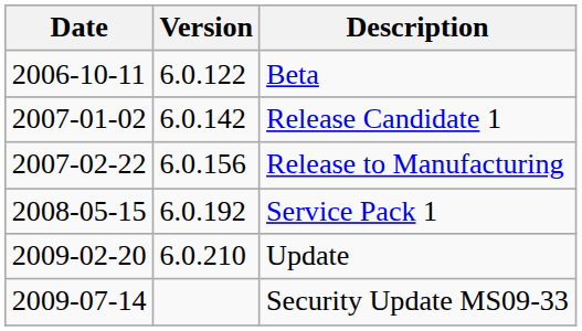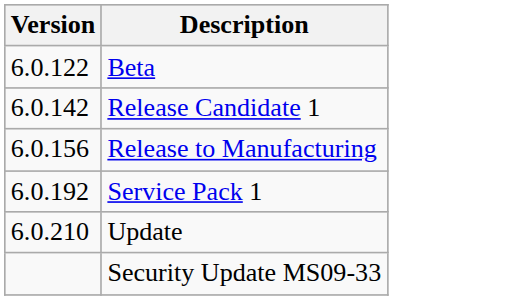 <table class="wikitable">
 <tr>
-<th>Date</th>
 <th>Version</th>
 <th>Description</th>
 </tr>
 <tr>
-<td>2006-10-11</td>
 <td>6.0.122</td>
 <td><a href='#'>Beta</a></td>
 </tr>
 <tr>
-<td>2007-01-02</td>
 <td>6.0.142</td>
 <td><a href='#'>Release Candidate</a> 1</td>
 </tr>
 <tr>
-<td>2007-02-22</td>
 <td>6.0.156</td>
 <td><a href='#'>Release to Manufacturing</a></td>
 </tr>
 <tr>
-<td>2008-05-15</td>
 <td>6.0.192</td>
 <td><a href='#'>Service Pack</a> 1</td>
 </tr>
 <tr>
-<td>2009-02-20</td>
 <td>6.0.210</td>
 <td>Update</td>
 </tr>
 <tr>
-<td>2009-07-14</td>
 <td></td>
 <td>Security Update MS09-33</td>
 </tr>
 </table>
